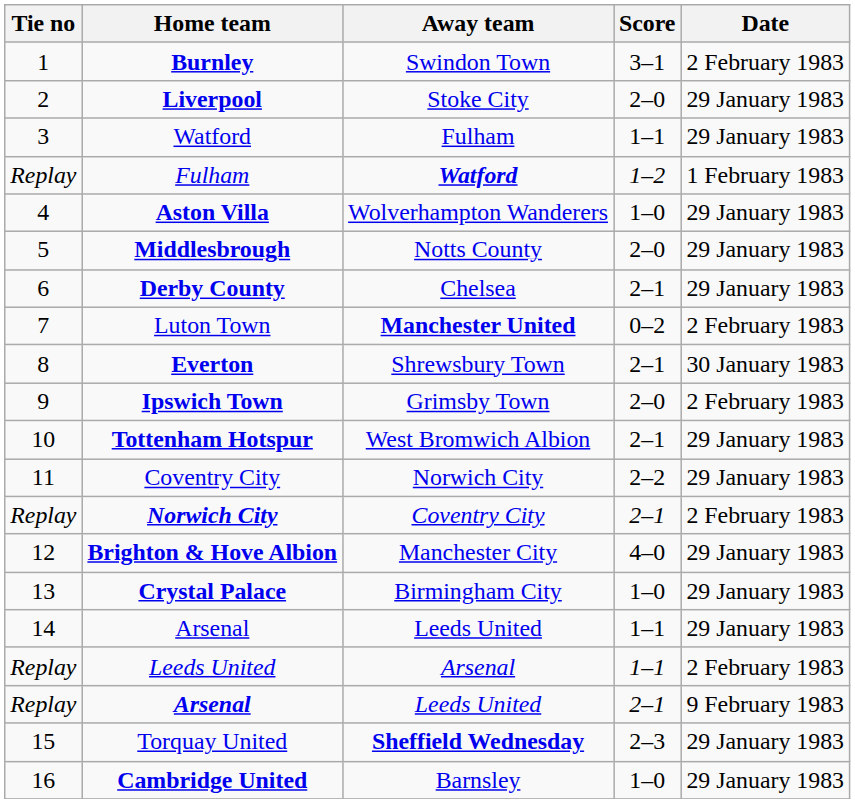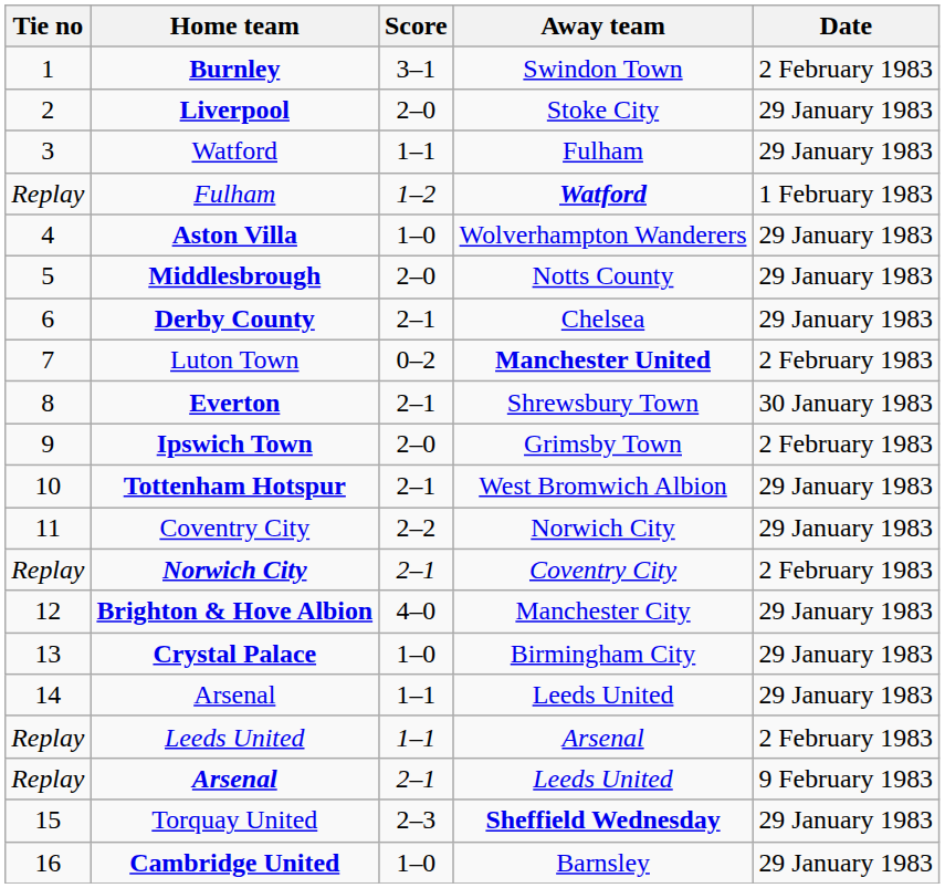 <table class="wikitable" style="text-align: center">
 <tr>
 <th>Tie no</th>
 <th>Home team</th>
+<th>Score</th>
 <th>Away team</th>
-<th>Score</th>
 <th>Date</th>
 </tr>
 <tr>
 <td>1</td>
 <td><strong><a href='#'>Burnley</a></strong></td>
+<td>3–1</td>
 <td><a href='#'>Swindon Town</a></td>
-<td>3–1</td>
 <td>2 February 1983</td>
 </tr>
 <tr>
 <td>2</td>
 <td><strong><a href='#'>Liverpool</a></strong></td>
+<td>2–0</td>
 <td><a href='#'>Stoke City</a></td>
-<td>2–0</td>
 <td>29 January 1983</td>
 </tr>
 <tr>
 <td>3</td>
 <td><a href='#'>Watford</a></td>
+<td>1–1</td>
 <td><a href='#'>Fulham</a></td>
-<td>1–1</td>
 <td>29 January 1983</td>
 </tr>
 <tr>
 <td><em>Replay</em></td>
 <td><em><a href='#'>Fulham</a></em></td>
+<td><em>1–2</em></td>
 <td><strong><em><a href='#'>Watford</a></em></strong></td>
-<td><em>1–2</em></td>
 <td>1 February 1983</td>
 </tr>
 <tr>
 <td>4</td>
 <td><strong><a href='#'>Aston Villa</a></strong></td>
+<td>1–0</td>
 <td><a href='#'>Wolverhampton Wanderers</a></td>
-<td>1–0</td>
 <td>29 January 1983</td>
 </tr>
 <tr>
 <td>5</td>
 <td><strong><a href='#'>Middlesbrough</a></strong></td>
+<td>2–0</td>
 <td><a href='#'>Notts County</a></td>
-<td>2–0</td>
 <td>29 January 1983</td>
 </tr>
 <tr>
 <td>6</td>
 <td><strong><a href='#'>Derby County</a></strong></td>
+<td>2–1</td>
 <td><a href='#'>Chelsea</a></td>
-<td>2–1</td>
 <td>29 January 1983</td>
 </tr>
 <tr>
 <td>7</td>
 <td><a href='#'>Luton Town</a></td>
+<td>0–2</td>
 <td><strong><a href='#'>Manchester United</a></strong></td>
-<td>0–2</td>
 <td>2 February 1983</td>
 </tr>
 <tr>
 <td>8</td>
 <td><strong><a href='#'>Everton</a></strong></td>
+<td>2–1</td>
 <td><a href='#'>Shrewsbury Town</a></td>
-<td>2–1</td>
 <td>30 January 1983</td>
 </tr>
 <tr>
 <td>9</td>
 <td><strong><a href='#'>Ipswich Town</a></strong></td>
+<td>2–0</td>
 <td><a href='#'>Grimsby Town</a></td>
-<td>2–0</td>
 <td>2 February 1983</td>
 </tr>
 <tr>
 <td>10</td>
 <td><strong><a href='#'>Tottenham Hotspur</a></strong></td>
+<td>2–1</td>
 <td><a href='#'>West Bromwich Albion</a></td>
-<td>2–1</td>
 <td>29 January 1983</td>
 </tr>
 <tr>
 <td>11</td>
 <td><a href='#'>Coventry City</a></td>
+<td>2–2</td>
 <td><a href='#'>Norwich City</a></td>
-<td>2–2</td>
 <td>29 January 1983</td>
 </tr>
 <tr>
 <td><em>Replay</em></td>
 <td><strong><em><a href='#'>Norwich City</a></em></strong></td>
+<td><em>2–1</em></td>
 <td><em><a href='#'>Coventry City</a></em></td>
-<td><em>2–1</em></td>
 <td>2 February 1983</td>
 </tr>
 <tr>
 <td>12</td>
 <td><strong><a href='#'>Brighton & Hove Albion</a></strong></td>
+<td>4–0</td>
 <td><a href='#'>Manchester City</a></td>
-<td>4–0</td>
 <td>29 January 1983</td>
 </tr>
 <tr>
 <td>13</td>
 <td><strong><a href='#'>Crystal Palace</a></strong></td>
+<td>1–0</td>
 <td><a href='#'>Birmingham City</a></td>
-<td>1–0</td>
 <td>29 January 1983</td>
 </tr>
 <tr>
 <td>14</td>
 <td><a href='#'>Arsenal</a></td>
+<td>1–1</td>
 <td><a href='#'>Leeds United</a></td>
-<td>1–1</td>
 <td>29 January 1983</td>
 </tr>
 <tr>
 <td><em>Replay</em></td>
 <td><em><a href='#'>Leeds United</a></em></td>
+<td><em>1–1</em></td>
 <td><em><a href='#'>Arsenal</a></em></td>
-<td><em>1–1</em></td>
 <td>2 February 1983</td>
 </tr>
 <tr>
 <td><em>Replay</em></td>
 <td><strong><em><a href='#'>Arsenal</a></em></strong></td>
+<td><em>2–1</em></td>
 <td><em><a href='#'>Leeds United</a></em></td>
-<td><em>2–1</em></td>
 <td>9 February 1983</td>
 </tr>
 <tr>
 <td>15</td>
 <td><a href='#'>Torquay United</a></td>
+<td>2–3</td>
 <td><strong><a href='#'>Sheffield Wednesday</a></strong></td>
-<td>2–3</td>
 <td>29 January 1983</td>
 </tr>
 <tr>
 <td>16</td>
 <td><strong><a href='#'>Cambridge United</a></strong></td>
+<td>1–0</td>
 <td><a href='#'>Barnsley</a></td>
-<td>1–0</td>
 <td>29 January 1983</td>
 </tr>
 </table>
